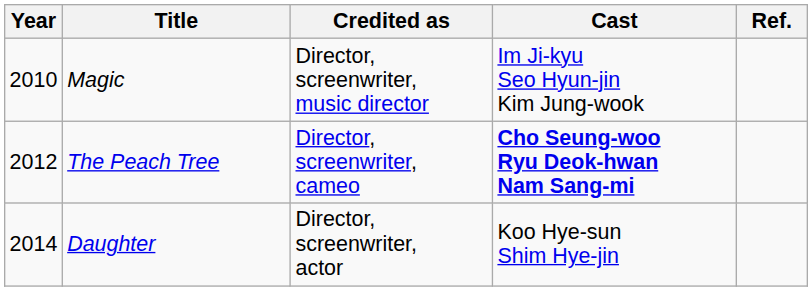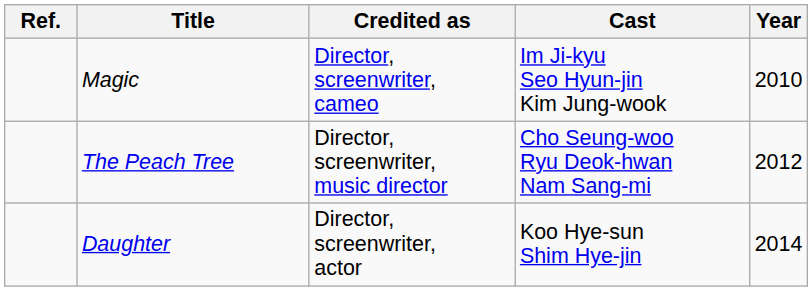 <table class="wikitable" style="width:600px">
 <tr>
-<th width=10>Year</th>
+<th>Ref.</th>
 <th>Title</th>
 <th>Credited as</th>
 <th>Cast</th>
-<th>Ref.</th>
+<th width=10>Year</th>
 </tr>
 <tr>
+<td></td>
+<td><em>Magic</em></td>
+<td><a href='#'>Director</a>, <br> <a href='#'>screenwriter</a>, <br> <a href='#'>cameo</a></td>
+<td><a href='#'>Im Ji-kyu</a> <br> <a href='#'>Seo Hyun-jin</a> <br> Kim Jung-wook</td>
 <td>2010</td>
-<td><em>Magic</em></td>
-<td>Director, <br> screenwriter, <br> <a href='#'>music director</a></td>
-<td><a href='#'>Im Ji-kyu</a> <br> <a href='#'>Seo Hyun-jin</a> <br> Kim Jung-wook</td>
-<td></td>
 </tr>
 <tr>
+<td></td>
+<td><em><a href='#'>The Peach Tree</a></em></td>
+<td>Director, <br> screenwriter, <br> <a href='#'>music director</a></td>
+<td><a href='#'>Cho Seung-woo</a> <br> <a href='#'>Ryu Deok-hwan</a> <br> <a href='#'>Nam Sang-mi</a></td>
 <td>2012</td>
-<td><em><a href='#'>The Peach Tree</a></em></td>
-<td><a href='#'>Director</a>, <br> <a href='#'>screenwriter</a>, <br> <a href='#'>cameo</a></td>
-<td><strong><a href='#'>Cho Seung-woo</a> <br> <a href='#'>Ryu Deok-hwan</a> <br> <a href='#'>Nam Sang-mi</a></strong></td>
-<td></td>
 </tr>
 <tr>
-<td>2014</td>
+<td></td>
 <td><em><a href='#'>Daughter</a></em></td>
 <td>Director, <br> screenwriter, <br> actor</td>
 <td>Koo Hye-sun <br> <a href='#'>Shim Hye-jin</a></td>
-<td></td>
+<td>2014</td>
 </tr>
 </table>
